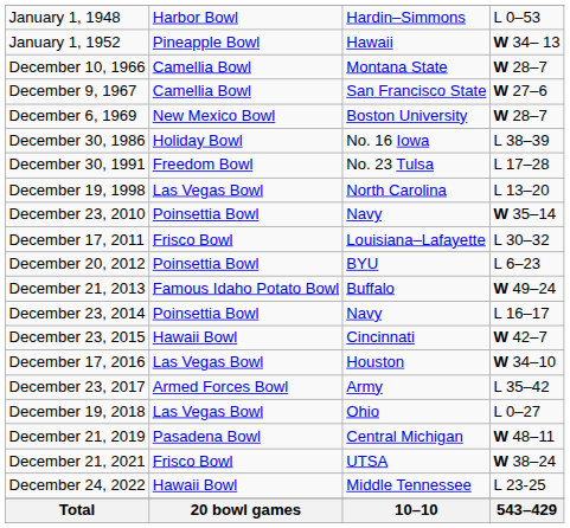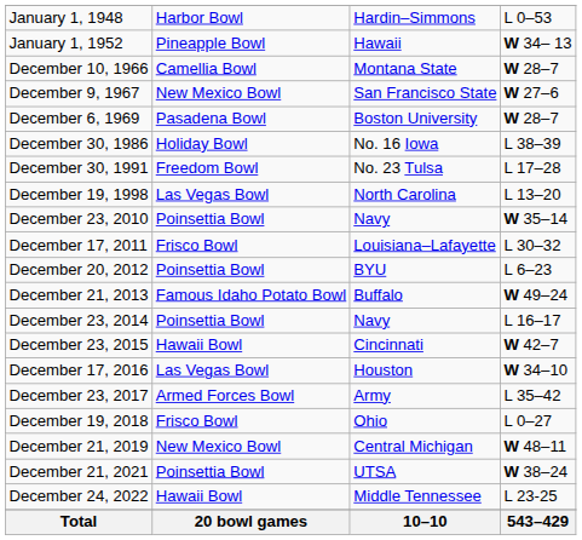 <table class="wikitable">
 <tr>
 </tr>
 <tr>
 <td>January 1, 1948</td>
 <td><a href='#'>Harbor Bowl</a></td>
 <td><a href='#'>Hardin–Simmons</a></td>
 <td>L 0–53</td>
 </tr>
 <tr>
 <td>January 1, 1952</td>
 <td><a href='#'>Pineapple Bowl</a></td>
 <td><a href='#'>Hawaii</a></td>
 <td><strong>W</strong> 34– 13</td>
 </tr>
 <tr>
 <td>December 10, 1966</td>
 <td><a href='#'>Camellia Bowl</a></td>
 <td><a href='#'>Montana State</a></td>
 <td><strong>W</strong> 28–7</td>
 </tr>
 <tr>
 <td>December 9, 1967</td>
-<td><a href='#'>Camellia Bowl</a></td>
+<td><a href='#'>New Mexico Bowl</a></td>
 <td><a href='#'>San Francisco State</a></td>
 <td><strong>W</strong> 27–6</td>
 </tr>
 <tr>
 <td>December 6, 1969</td>
-<td><a href='#'>New Mexico Bowl</a></td>
+<td><a href='#'>Pasadena Bowl</a></td>
 <td><a href='#'>Boston University</a></td>
 <td><strong>W</strong> 28–7</td>
 </tr>
 <tr>
 <td>December 30, 1986</td>
 <td><a href='#'>Holiday Bowl</a></td>
 <td>No. 16 <a href='#'>Iowa</a></td>
 <td>L 38–39</td>
 </tr>
 <tr>
 <td>December 30, 1991</td>
 <td><a href='#'>Freedom Bowl</a></td>
 <td>No. 23 <a href='#'>Tulsa</a></td>
 <td>L 17–28</td>
 </tr>
 <tr>
 <td>December 19, 1998</td>
 <td><a href='#'>Las Vegas Bowl</a></td>
 <td><a href='#'>North Carolina</a></td>
 <td>L 13–20</td>
 </tr>
 <tr>
 <td>December 23, 2010</td>
 <td><a href='#'>Poinsettia Bowl</a></td>
 <td><a href='#'>Navy</a></td>
 <td><strong>W</strong> 35–14</td>
 </tr>
 <tr>
 <td>December 17, 2011</td>
 <td><a href='#'>Frisco Bowl</a></td>
 <td><a href='#'>Louisiana–Lafayette</a></td>
 <td>L 30–32</td>
 </tr>
 <tr>
 <td>December 20, 2012</td>
 <td><a href='#'>Poinsettia Bowl</a></td>
 <td><a href='#'>BYU</a></td>
 <td>L 6–23</td>
 </tr>
 <tr>
 <td>December 21, 2013</td>
 <td><a href='#'>Famous Idaho Potato Bowl</a></td>
 <td><a href='#'>Buffalo</a></td>
 <td><strong>W</strong> 49–24</td>
 </tr>
 <tr>
 <td>December 23, 2014</td>
 <td><a href='#'>Poinsettia Bowl</a></td>
 <td><a href='#'>Navy</a></td>
 <td>L 16–17</td>
 </tr>
 <tr>
 <td>December 23, 2015</td>
 <td><a href='#'>Hawaii Bowl</a></td>
 <td><a href='#'>Cincinnati</a></td>
 <td><strong>W</strong> 42–7</td>
 </tr>
 <tr>
 <td>December 17, 2016</td>
 <td><a href='#'>Las Vegas Bowl</a></td>
 <td><a href='#'>Houston</a></td>
 <td><strong>W</strong> 34–10</td>
 </tr>
 <tr>
 <td>December 23, 2017</td>
 <td><a href='#'>Armed Forces Bowl</a></td>
 <td><a href='#'>Army</a></td>
 <td>L 35–42</td>
 </tr>
 <tr>
 <td>December 19, 2018</td>
-<td><a href='#'>Las Vegas Bowl</a></td>
+<td><a href='#'>Frisco Bowl</a></td>
 <td><a href='#'>Ohio</a></td>
 <td>L 0–27</td>
 </tr>
 <tr>
 <td>December 21, 2019</td>
-<td><a href='#'>Pasadena Bowl</a></td>
+<td><a href='#'>New Mexico Bowl</a></td>
 <td><a href='#'>Central Michigan</a></td>
 <td><strong>W</strong> 48–11</td>
 </tr>
 <tr>
 <td>December 21, 2021</td>
-<td><a href='#'>Frisco Bowl</a></td>
+<td><a href='#'>Poinsettia Bowl</a></td>
 <td><a href='#'>UTSA</a></td>
 <td><strong>W</strong> 38–24</td>
 </tr>
 <tr>
 <td>December 24, 2022</td>
 <td><a href='#'>Hawaii Bowl</a></td>
 <td><a href='#'>Middle Tennessee</a></td>
 <td>L 23-25</td>
 </tr>
 <tr>
 </tr>
 <tr>
 <th>Total</th>
 <th>20 bowl games</th>
 <th>10–10</th>
 <th>543–429</th>
 </tr>
 </table>
